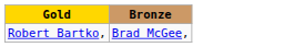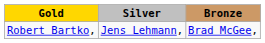 <table class="wikitable">
 <tr>
 <td align=center bgcolor=gold> <strong>Gold</strong></td>
+<td align=center bgcolor=silver> <strong>Silver</strong></td>
 <td align=center bgcolor=cc9966> <strong>Bronze</strong></td>
 </tr>
 <tr>
 <td><a href='#'>Robert Bartko</a>, </td>
+<td><a href='#'>Jens Lehmann</a>, </td>
 <td><a href='#'>Brad McGee</a>, </td>
 </tr>
 </table>
